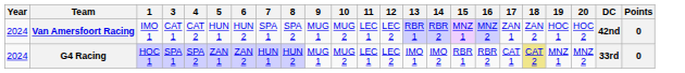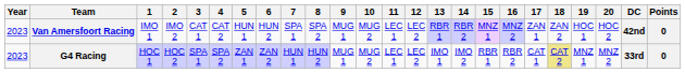 <table class="wikitable" style="text-align:center; font-size:85%;">
 <tr>
 <th>Year</th>
 <th>Team</th>
 <th>1</th>
+<th>2</th>
 <th>3</th>
 <th>4</th>
 <th>5</th>
 <th>6</th>
 <th>7</th>
 <th>8</th>
 <th>9</th>
 <th>10</th>
 <th>11</th>
 <th>12</th>
 <th>13</th>
 <th>14</th>
 <th>15</th>
 <th>16</th>
 <th>17</th>
 <th>18</th>
 <th>19</th>
 <th>20</th>
 <th>DC</th>
 <th>Points</th>
 </tr>
 <tr>
-<td><a href='#'>2024</a></td>
+<td><a href='#'>2023</a></td>
 <th nowrap><a href='#'>Van Amersfoort Racing</a></th>
 <td style="background:#;"><a href='#'>IMO<br>1</a></td>
+<td style="background:#;"><a href='#'>IMO<br>2</a></td>
 <td style="background:#;"><a href='#'>CAT<br>1</a></td>
 <td style="background:#;"><a href='#'>CAT<br>2</a></td>
 <td style="background:#;"><a href='#'>HUN<br>1</a></td>
 <td style="background:#;"><a href='#'>HUN<br>2</a></td>
 <td><a href='#'>SPA<br>1</a></td>
 <td><a href='#'>SPA<br>2</a></td>
 <td style="background:#;"><a href='#'>MUG<br>1</a></td>
 <td style="background:#;"><a href='#'>MUG<br>2</a></td>
 <td style="background:#;"><a href='#'>LEC<br>1</a></td>
 <td style="background:#;"><a href='#'>LEC<br>2</a></td>
 <td style="background:#CFCFFF;"><a href='#'>RBR<br>1</a><br></td>
 <td style="background:#CFCFFF;"><a href='#'>RBR<br>2</a><br></td>
 <td style="background:#EFCFFF;"><a href='#'>MNZ<br>1</a><br></td>
 <td style="background:#CFCFFF;"><a href='#'>MNZ<br>2</a><br></td>
 <td><a href='#'>ZAN<br>1</a></td>
 <td><a href='#'>ZAN<br>2</a></td>
 <td><a href='#'>HOC<br>1</a></td>
 <td><a href='#'>HOC<br>2</a></td>
 <th>42nd</th>
 <th>0</th>
 </tr>
 <tr>
-<td><a href='#'>2024</a></td>
+<td><a href='#'>2023</a></td>
 <th>G4 Racing</th>
 <td style="background:#CFCFFF;"><a href='#'>HOC<br>1</a><br></td>
+<td style="background:#CFCFFF;"><a href='#'>HOC<br>2</a><br></td>
 <td style="background:#CFCFFF;"><a href='#'>SPA<br>1</a><br></td>
 <td style="background:#CFCFFF;"><a href='#'>SPA<br>2</a><br></td>
 <td style="background:#CFCFFF;"><a href='#'>ZAN<br>1</a><br></td>
 <td style="background:#CFCFFF;"><a href='#'>ZAN<br>2</a><br></td>
 <td style="background:#CFCFFF;"><a href='#'>HUN<br>1</a><br></td>
 <td style="background:#CFCFFF;"><a href='#'>HUN<br>2</a><br></td>
 <td><a href='#'>MUG<br>1</a></td>
 <td><a href='#'>MUG<br>2</a></td>
 <td><a href='#'>LEC<br>1</a></td>
 <td><a href='#'>LEC<br>2</a></td>
 <td><a href='#'>IMO<br>1</a></td>
 <td><a href='#'>IMO<br>2</a></td>
 <td><a href='#'>RBR<br>1</a></td>
 <td><a href='#'>RBR<br>2</a></td>
 <td><a href='#'>CAT<br>1</a></td>
 <td style="background: khaki;"><a href='#'>CAT<br>2</a></td>
 <td><a href='#'>MNZ<br>1</a></td>
 <td><a href='#'>MNZ<br>2</a></td>
 <th>33rd</th>
 <th>0</th>
 </tr>
 </table>
